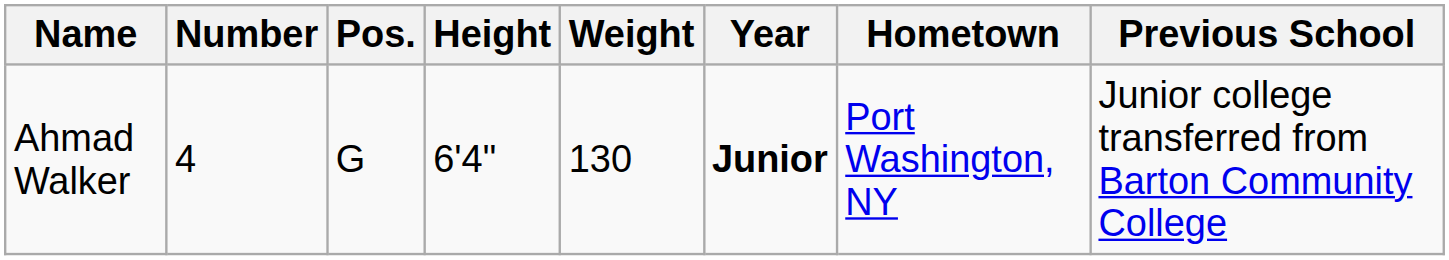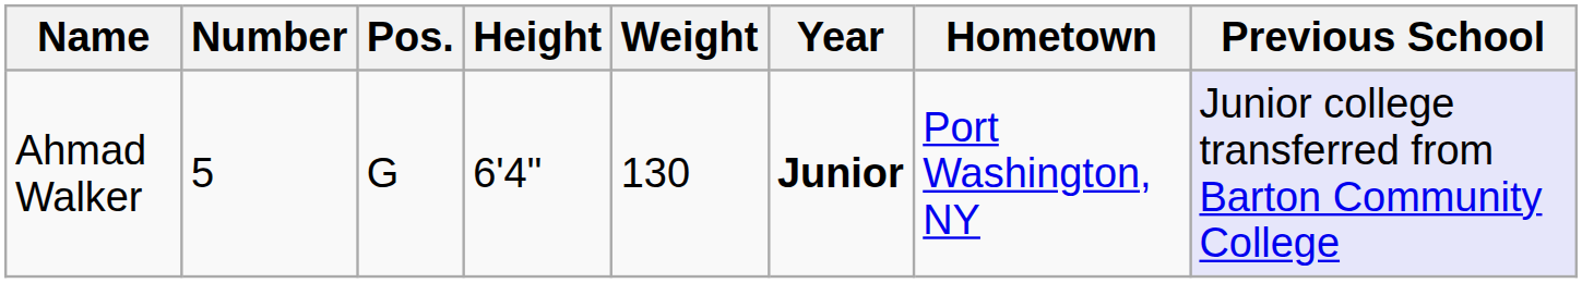 <table class="wikitable sortable" border="1">
 <tr>
 <th>Name</th>
 <th>Number</th>
 <th>Pos.</th>
 <th>Height</th>
 <th>Weight</th>
 <th>Year</th>
 <th>Hometown</th>
 <th class="unsortable">Previous School</th>
 </tr>
 <tr>
 <td>Ahmad Walker</td>
-<td>4</td>
+<td>5</td>
 <td>G</td>
 <td>6'4"</td>
 <td>130</td>
 <td><strong>Junior</strong></td>
 <td><a href='#'>Port Washington, NY</a></td>
-<td>Junior college transferred from <a href='#'>Barton Community College</a></td>
+<td style="background: lavender;">Junior college transferred from <a href='#'>Barton Community College</a></td>
 </tr>
 </table>
